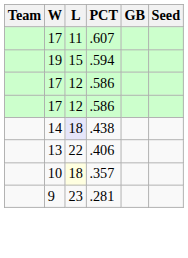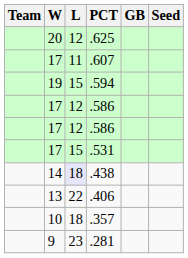 <table class=wikitable>
 <tr>
 <th>Team</th>
 <th>W</th>
 <th>L</th>
 <th>PCT</th>
 <th>GB</th>
 <th>Seed</th>
+</tr>
+<tr bgcolor=#ccffcc>
+<td></td>
+<td>20</td>
+<td>12</td>
+<td>.625</td>
+<td></td>
+<td></td>
 </tr>
 <tr bgcolor=#ccffcc>
 <td></td>
 <td>17</td>
 <td>11</td>
 <td>.607</td>
 <td></td>
 <td></td>
 </tr>
 <tr bgcolor=#ccffcc>
 <td></td>
 <td>19</td>
 <td>15</td>
 <td>.594</td>
 <td></td>
 <td></td>
 </tr>
 <tr bgcolor=#ccffcc>
 <td></td>
 <td>17</td>
 <td>12</td>
 <td>.586</td>
 <td></td>
 <td></td>
 </tr>
 <tr bgcolor=#ccffcc>
 <td></td>
 <td>17</td>
 <td>12</td>
 <td>.586</td>
 <td></td>
 <td></td>
 </tr>
+<tr bgcolor=#ccffcc>
+<td></td>
+<td>17</td>
+<td>15</td>
+<td>.531</td>
+<td></td>
+<td></td>
+</tr>
 <tr>
 <td></td>
 <td>14</td>
 <td style="background: lavender;">18</td>
 <td>.438</td>
 <td></td>
 <td></td>
 </tr>
 <tr>
 <td></td>
 <td>13</td>
 <td>22</td>
 <td>.406</td>
 <td></td>
 <td></td>
 </tr>
 <tr>
 <td></td>
 <td>10</td>
-<td style="background: lightyellow;">18</td>
+<td>18</td>
 <td>.357</td>
 <td></td>
 <td></td>
 </tr>
 <tr>
 <td></td>
 <td>9</td>
 <td>23</td>
 <td>.281</td>
 <td></td>
 <td></td>
 </tr>
 </table>
